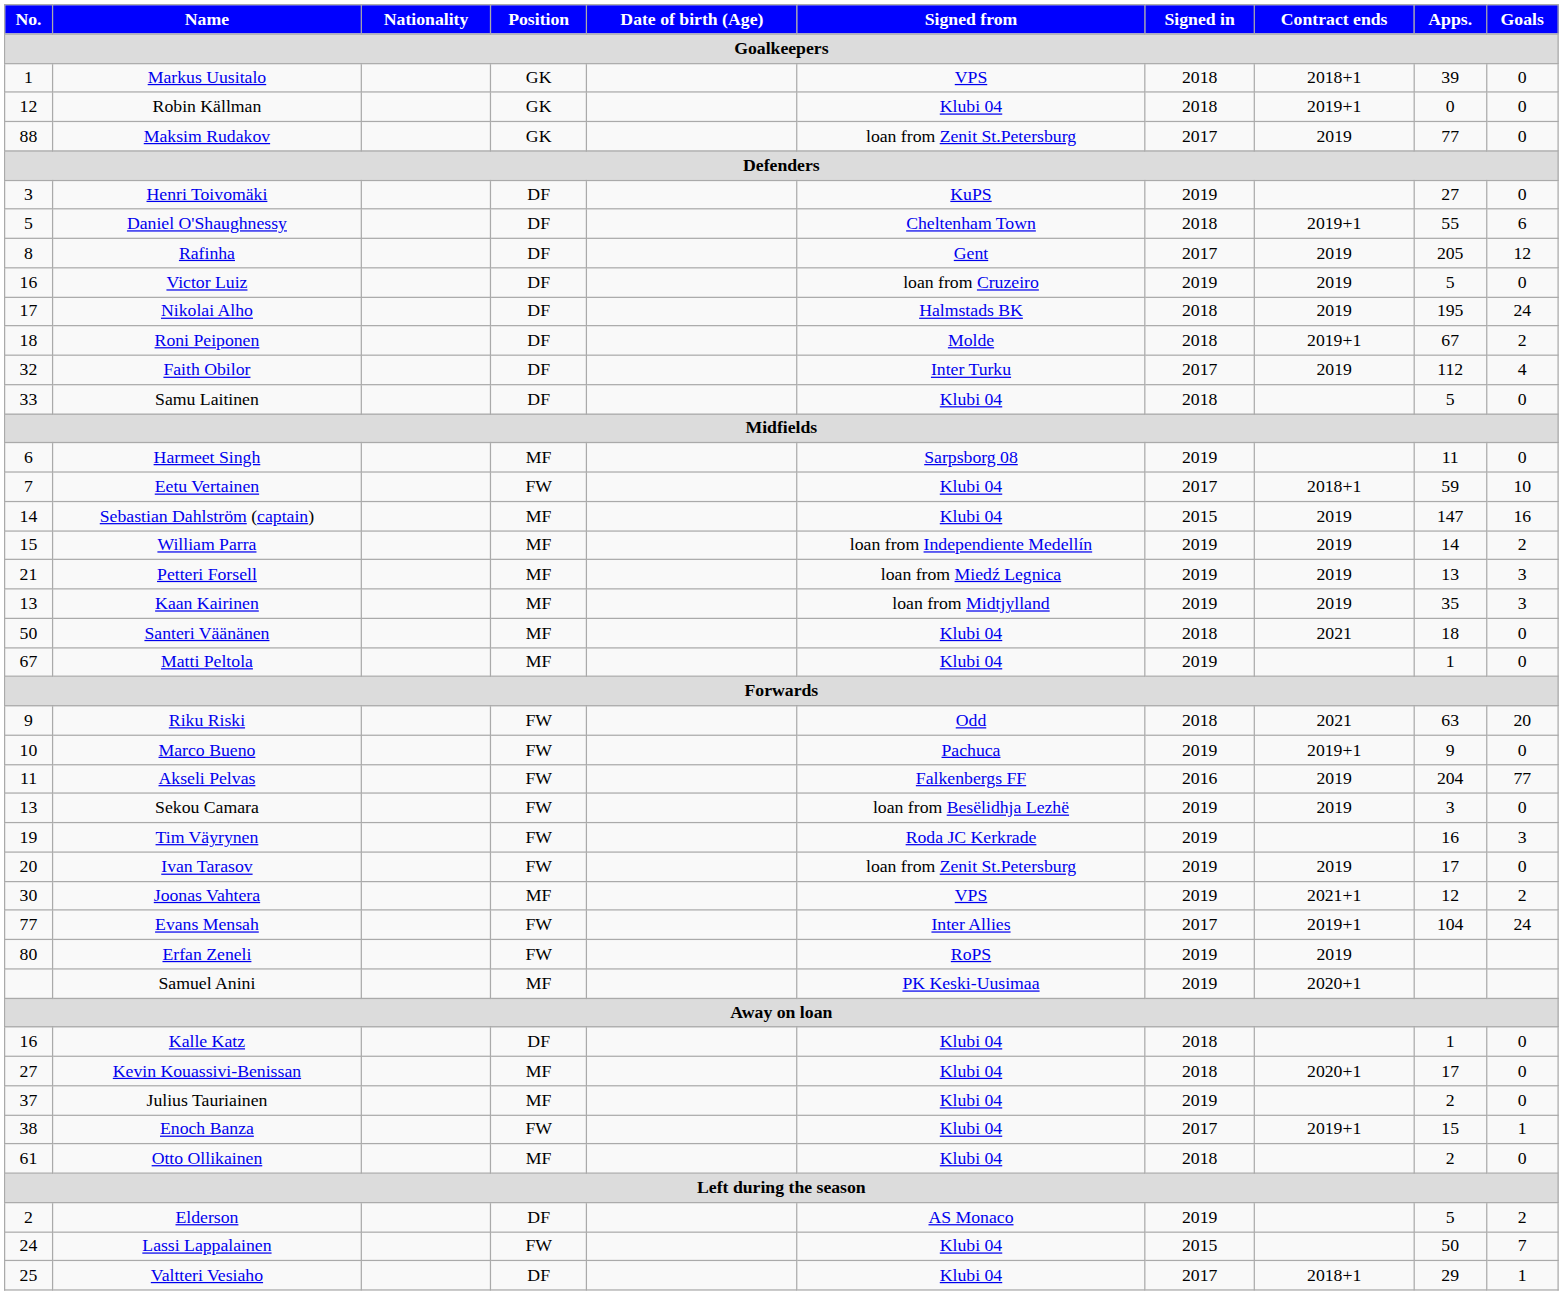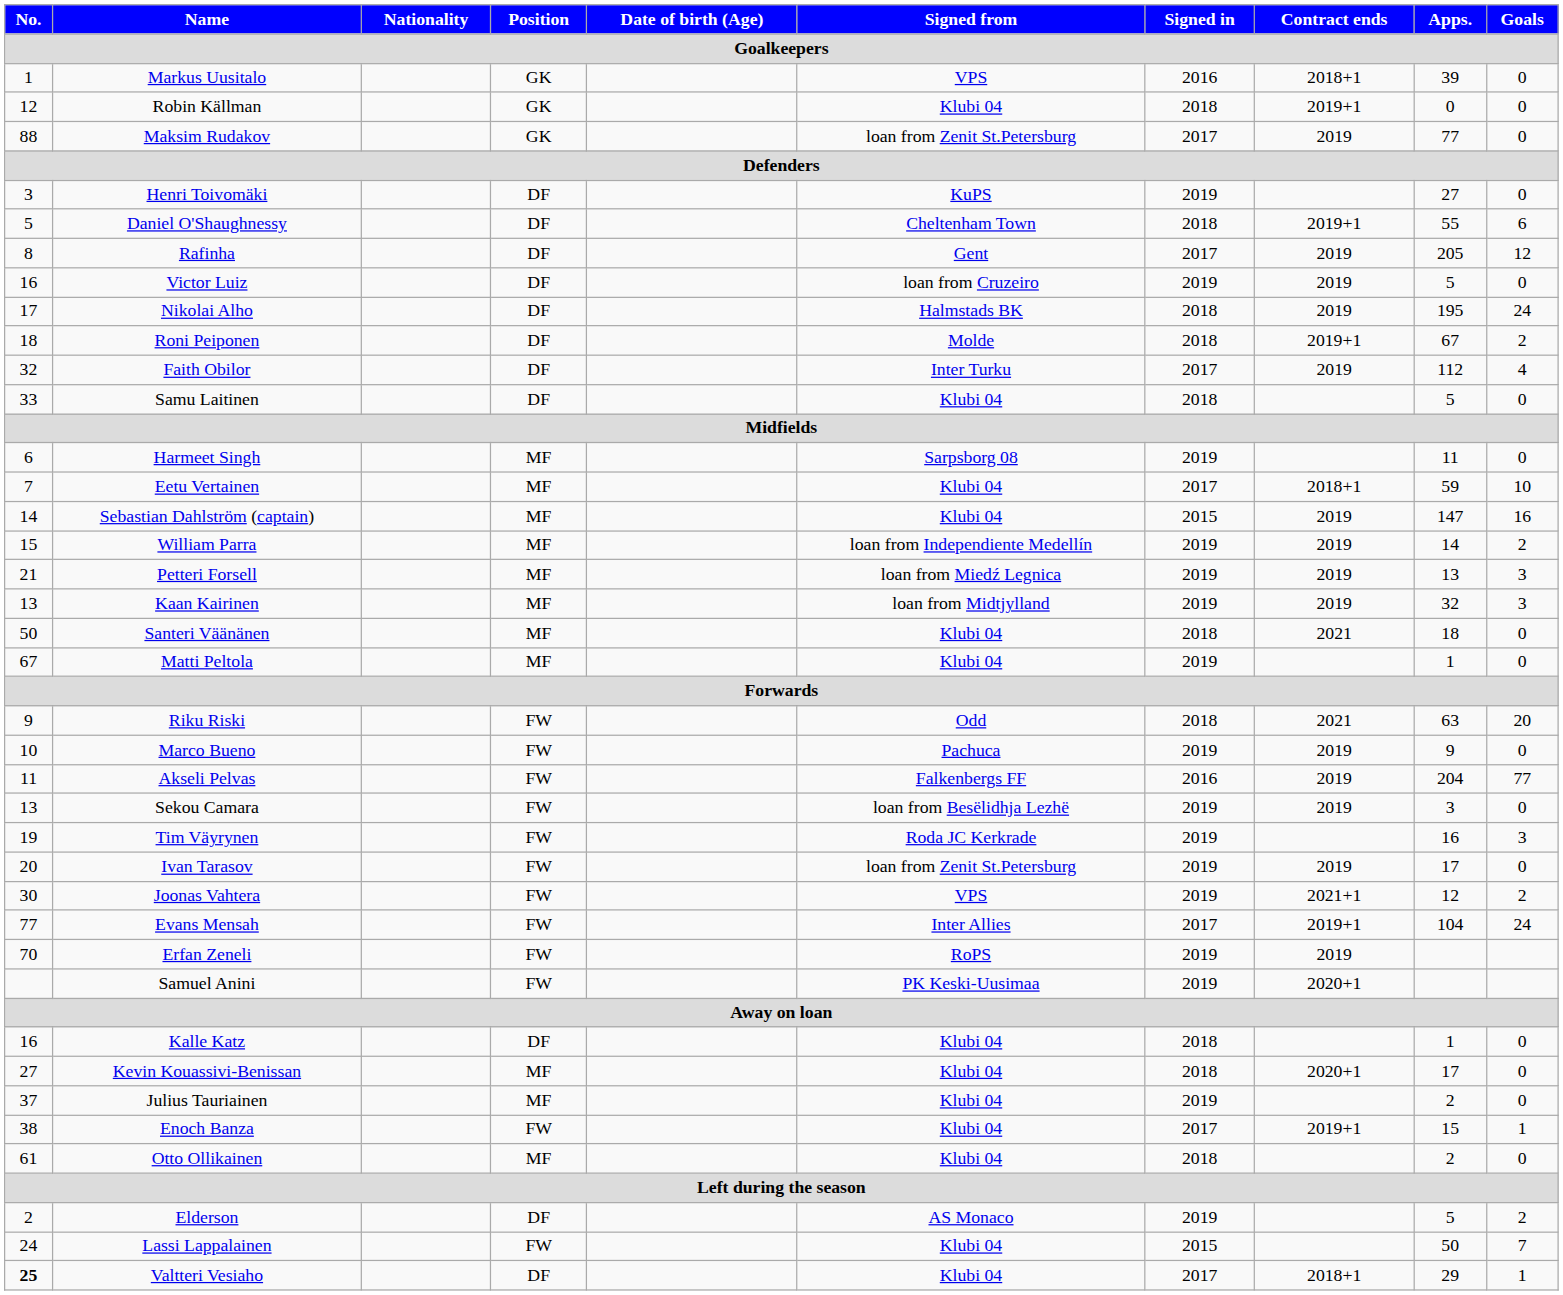 <table class="wikitable"  style="text-align:center; font-size:90%; width:100%;">
 <tr>
 <th style="background:#00f; color:white; text-align:center;">No.</th>
 <th style="background:#00f; color:white; text-align:center;">Name</th>
 <th style="background:#00f; color:white; text-align:center;">Nationality</th>
 <th style="background:#00f; color:white; text-align:center;">Position</th>
 <th style="background:#00f; color:white; text-align:center;">Date of birth (Age)</th>
 <th style="background:#00f; color:white; text-align:center;">Signed from</th>
 <th style="background:#00f; color:white; text-align:center;">Signed in</th>
 <th style="background:#00f; color:white; text-align:center;">Contract ends</th>
 <th style="background:#00f; color:white; text-align:center;">Apps.</th>
 <th style="background:#00f; color:white; text-align:center;">Goals</th>
 </tr>
 <tr>
 <th colspan="11"  style="background:#dcdcdc; text-align:center;">Goalkeepers</th>
 </tr>
 <tr>
 <td>1</td>
 <td><a href='#'>Markus Uusitalo</a></td>
 <td></td>
 <td>GK</td>
 <td></td>
 <td><a href='#'>VPS</a></td>
-<td>2018</td>
+<td>2016</td>
 <td>2018+1</td>
 <td>39</td>
 <td>0</td>
 </tr>
 <tr>
 <td>12</td>
 <td>Robin Källman</td>
 <td></td>
 <td>GK</td>
 <td></td>
 <td><a href='#'>Klubi 04</a></td>
 <td>2018</td>
 <td>2019+1</td>
 <td>0</td>
 <td>0</td>
 </tr>
 <tr>
 <td>88</td>
 <td><a href='#'>Maksim Rudakov</a></td>
 <td></td>
 <td>GK</td>
 <td></td>
 <td>loan from <a href='#'>Zenit St.Petersburg</a></td>
 <td>2017</td>
 <td>2019</td>
 <td>77</td>
 <td>0</td>
 </tr>
 <tr>
 <th colspan="11"  style="background:#dcdcdc; text-align:center;">Defenders</th>
 </tr>
 <tr>
 <td>3</td>
 <td><a href='#'>Henri Toivomäki</a></td>
 <td></td>
 <td>DF</td>
 <td></td>
 <td><a href='#'>KuPS</a></td>
 <td>2019</td>
 <td></td>
 <td>27</td>
 <td>0</td>
 </tr>
 <tr>
 <td>5</td>
 <td><a href='#'>Daniel O'Shaughnessy</a></td>
 <td></td>
 <td>DF</td>
 <td></td>
 <td><a href='#'>Cheltenham Town</a></td>
 <td>2018</td>
 <td>2019+1</td>
 <td>55</td>
 <td>6</td>
 </tr>
 <tr>
 <td>8</td>
 <td><a href='#'>Rafinha</a></td>
 <td></td>
 <td>DF</td>
 <td></td>
 <td><a href='#'>Gent</a></td>
 <td>2017</td>
 <td>2019</td>
 <td>205</td>
 <td>12</td>
 </tr>
 <tr>
 <td>16</td>
 <td><a href='#'>Victor Luiz</a></td>
 <td></td>
 <td>DF</td>
 <td></td>
 <td>loan from <a href='#'>Cruzeiro</a></td>
 <td>2019</td>
 <td>2019</td>
 <td>5</td>
 <td>0</td>
 </tr>
 <tr>
 <td>17</td>
 <td><a href='#'>Nikolai Alho</a></td>
 <td></td>
 <td>DF</td>
 <td></td>
 <td><a href='#'>Halmstads BK</a></td>
 <td>2018</td>
 <td>2019</td>
 <td>195</td>
 <td>24</td>
 </tr>
 <tr>
 <td>18</td>
 <td><a href='#'>Roni Peiponen</a></td>
 <td></td>
 <td>DF</td>
 <td></td>
 <td><a href='#'>Molde</a></td>
 <td>2018</td>
 <td>2019+1</td>
 <td>67</td>
 <td>2</td>
 </tr>
 <tr>
 <td>32</td>
 <td><a href='#'>Faith Obilor</a></td>
 <td></td>
 <td>DF</td>
 <td></td>
 <td><a href='#'>Inter Turku</a></td>
 <td>2017</td>
 <td>2019</td>
 <td>112</td>
 <td>4</td>
 </tr>
 <tr>
 <td>33</td>
 <td>Samu Laitinen</td>
 <td></td>
 <td>DF</td>
 <td></td>
 <td><a href='#'>Klubi 04</a></td>
 <td>2018</td>
 <td></td>
 <td>5</td>
 <td>0</td>
 </tr>
 <tr>
 <th colspan="11"  style="background:#dcdcdc; text-align:center;">Midfields</th>
 </tr>
 <tr>
 <td>6</td>
 <td><a href='#'>Harmeet Singh</a></td>
 <td></td>
 <td>MF</td>
 <td></td>
 <td><a href='#'>Sarpsborg 08</a></td>
 <td>2019</td>
 <td></td>
 <td>11</td>
 <td>0</td>
 </tr>
 <tr>
 <td>7</td>
 <td><a href='#'>Eetu Vertainen</a></td>
 <td></td>
-<td>FW</td>
+<td>MF</td>
 <td></td>
 <td><a href='#'>Klubi 04</a></td>
 <td>2017</td>
 <td>2018+1</td>
 <td>59</td>
 <td>10</td>
 </tr>
 <tr>
 <td>14</td>
 <td><a href='#'>Sebastian Dahlström</a> (<a href='#'>captain</a>)</td>
 <td></td>
 <td>MF</td>
 <td></td>
 <td><a href='#'>Klubi 04</a></td>
 <td>2015</td>
 <td>2019</td>
 <td>147</td>
 <td>16</td>
 </tr>
 <tr>
 <td>15</td>
 <td><a href='#'>William Parra</a></td>
 <td></td>
 <td>MF</td>
 <td></td>
 <td>loan from <a href='#'>Independiente Medellín</a></td>
 <td>2019</td>
 <td>2019</td>
 <td>14</td>
 <td>2</td>
 </tr>
 <tr>
 <td>21</td>
 <td><a href='#'>Petteri Forsell</a></td>
 <td></td>
 <td>MF</td>
 <td></td>
 <td>loan from <a href='#'>Miedź Legnica</a></td>
 <td>2019</td>
 <td>2019</td>
 <td>13</td>
 <td>3</td>
 </tr>
 <tr>
 <td>13</td>
 <td><a href='#'>Kaan Kairinen</a></td>
 <td></td>
 <td>MF</td>
 <td></td>
 <td>loan from <a href='#'>Midtjylland</a></td>
 <td>2019</td>
 <td>2019</td>
-<td>35</td>
+<td>32</td>
 <td>3</td>
 </tr>
 <tr>
 <td>50</td>
 <td><a href='#'>Santeri Väänänen</a></td>
 <td></td>
 <td>MF</td>
 <td></td>
 <td><a href='#'>Klubi 04</a></td>
 <td>2018</td>
 <td>2021</td>
 <td>18</td>
 <td>0</td>
 </tr>
 <tr>
 <td>67</td>
 <td><a href='#'>Matti Peltola</a></td>
 <td></td>
 <td>MF</td>
 <td></td>
 <td><a href='#'>Klubi 04</a></td>
 <td>2019</td>
 <td></td>
 <td>1</td>
 <td>0</td>
 </tr>
 <tr>
 <th colspan="11"  style="background:#dcdcdc; text-align:center;">Forwards</th>
 </tr>
 <tr>
 <td>9</td>
 <td><a href='#'>Riku Riski</a></td>
 <td></td>
 <td>FW</td>
 <td></td>
 <td><a href='#'>Odd</a></td>
 <td>2018</td>
 <td>2021</td>
 <td>63</td>
 <td>20</td>
 </tr>
 <tr>
 <td>10</td>
 <td><a href='#'>Marco Bueno</a></td>
 <td></td>
 <td>FW</td>
 <td></td>
 <td><a href='#'>Pachuca</a></td>
 <td>2019</td>
-<td>2019+1</td>
+<td>2019</td>
 <td>9</td>
 <td>0</td>
 </tr>
 <tr>
 <td>11</td>
 <td><a href='#'>Akseli Pelvas</a></td>
 <td></td>
 <td>FW</td>
 <td></td>
 <td><a href='#'>Falkenbergs FF</a></td>
 <td>2016</td>
 <td>2019</td>
 <td>204</td>
 <td>77</td>
 </tr>
 <tr>
 <td>13</td>
 <td>Sekou Camara</td>
 <td></td>
 <td>FW</td>
 <td></td>
 <td>loan from <a href='#'>Besëlidhja Lezhë</a></td>
 <td>2019</td>
 <td>2019</td>
 <td>3</td>
 <td>0</td>
 </tr>
 <tr>
 <td>19</td>
 <td><a href='#'>Tim Väyrynen</a></td>
 <td></td>
 <td>FW</td>
 <td></td>
 <td><a href='#'>Roda JC Kerkrade</a></td>
 <td>2019</td>
 <td></td>
 <td>16</td>
 <td>3</td>
 </tr>
 <tr>
 <td>20</td>
 <td><a href='#'>Ivan Tarasov</a></td>
 <td></td>
 <td>FW</td>
 <td></td>
 <td>loan from <a href='#'>Zenit St.Petersburg</a></td>
 <td>2019</td>
 <td>2019</td>
 <td>17</td>
 <td>0</td>
 </tr>
 <tr>
 <td>30</td>
 <td><a href='#'>Joonas Vahtera</a></td>
 <td></td>
-<td>MF</td>
+<td>FW</td>
 <td></td>
 <td><a href='#'>VPS</a></td>
 <td>2019</td>
 <td>2021+1</td>
 <td>12</td>
 <td>2</td>
 </tr>
 <tr>
 <td>77</td>
 <td><a href='#'>Evans Mensah</a></td>
 <td></td>
 <td>FW</td>
 <td></td>
 <td><a href='#'>Inter Allies</a></td>
 <td>2017</td>
 <td>2019+1</td>
 <td>104</td>
 <td>24</td>
 </tr>
 <tr>
-<td>80</td>
+<td>70</td>
 <td><a href='#'>Erfan Zeneli</a></td>
 <td></td>
 <td>FW</td>
 <td></td>
 <td><a href='#'>RoPS</a></td>
 <td>2019</td>
 <td>2019</td>
 <td></td>
 <td></td>
 </tr>
 <tr>
 <td></td>
 <td>Samuel Anini</td>
 <td></td>
-<td>MF</td>
+<td>FW</td>
 <td></td>
 <td><a href='#'>PK Keski-Uusimaa</a></td>
 <td>2019</td>
 <td>2020+1</td>
 <td></td>
 <td></td>
 </tr>
 <tr>
 <th colspan="11"  style="background:#dcdcdc; text-align:center;">Away on loan</th>
 </tr>
 <tr>
 <td>16</td>
 <td><a href='#'>Kalle Katz</a></td>
 <td></td>
 <td>DF</td>
 <td></td>
 <td><a href='#'>Klubi 04</a></td>
 <td>2018</td>
 <td></td>
 <td>1</td>
 <td>0</td>
 </tr>
 <tr>
 <td>27</td>
 <td><a href='#'>Kevin Kouassivi-Benissan</a></td>
 <td></td>
 <td>MF</td>
 <td></td>
 <td><a href='#'>Klubi 04</a></td>
 <td>2018</td>
 <td>2020+1</td>
 <td>17</td>
 <td>0</td>
 </tr>
 <tr>
 <td>37</td>
 <td>Julius Tauriainen</td>
 <td></td>
 <td>MF</td>
 <td></td>
 <td><a href='#'>Klubi 04</a></td>
 <td>2019</td>
 <td></td>
 <td>2</td>
 <td>0</td>
 </tr>
 <tr>
 <td>38</td>
 <td><a href='#'>Enoch Banza</a></td>
 <td></td>
 <td>FW</td>
 <td></td>
 <td><a href='#'>Klubi 04</a></td>
 <td>2017</td>
 <td>2019+1</td>
 <td>15</td>
 <td>1</td>
 </tr>
 <tr>
 <td>61</td>
 <td><a href='#'>Otto Ollikainen</a></td>
 <td></td>
 <td>MF</td>
 <td></td>
 <td><a href='#'>Klubi 04</a></td>
 <td>2018</td>
 <td></td>
 <td>2</td>
 <td>0</td>
 </tr>
 <tr>
 <th colspan="11"  style="background:#dcdcdc; text-align:center;">Left during the season</th>
 </tr>
 <tr>
 <td>2</td>
 <td><a href='#'>Elderson</a></td>
 <td></td>
 <td>DF</td>
 <td></td>
 <td><a href='#'>AS Monaco</a></td>
 <td>2019</td>
 <td></td>
 <td>5</td>
 <td>2</td>
 </tr>
 <tr>
 <td>24</td>
 <td><a href='#'>Lassi Lappalainen</a></td>
 <td></td>
 <td>FW</td>
 <td></td>
 <td><a href='#'>Klubi 04</a></td>
 <td>2015</td>
 <td></td>
 <td>50</td>
 <td>7</td>
 </tr>
 <tr>
-<td>25</td>
+<td><strong>25</strong></td>
 <td><a href='#'>Valtteri Vesiaho</a></td>
 <td></td>
 <td>DF</td>
 <td></td>
 <td><a href='#'>Klubi 04</a></td>
 <td>2017</td>
 <td>2018+1</td>
 <td>29</td>
 <td>1</td>
 </tr>
 </table>
